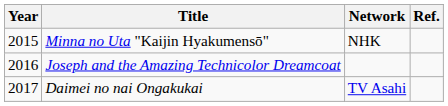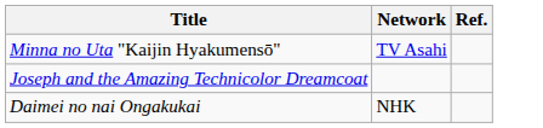 <table class="wikitable">
 <tr>
-<th>Year</th>
 <th>Title</th>
 <th>Network</th>
 <th>Ref.</th>
 </tr>
 <tr>
-<td>2015</td>
 <td><em><a href='#'>Minna no Uta</a></em> "Kaijin Hyakumensō"</td>
-<td>NHK</td>
+<td><a href='#'>TV Asahi</a></td>
 <td></td>
 </tr>
 <tr>
-<td>2016</td>
 <td><em><a href='#'>Joseph and the Amazing Technicolor Dreamcoat</a></em></td>
 <td></td>
 <td></td>
 </tr>
 <tr>
-<td>2017</td>
 <td><em>Daimei no nai Ongakukai</em></td>
-<td><a href='#'>TV Asahi</a></td>
+<td>NHK</td>
 <td></td>
 </tr>
 </table>
